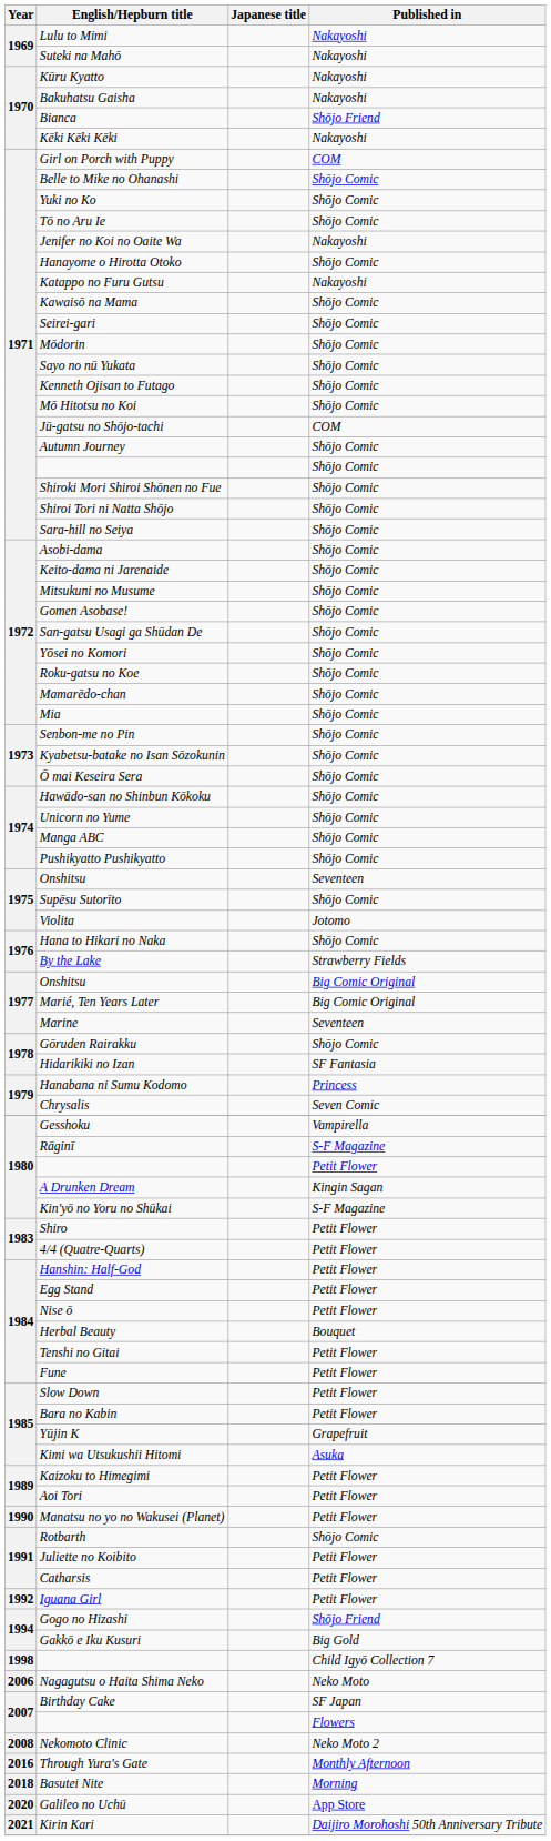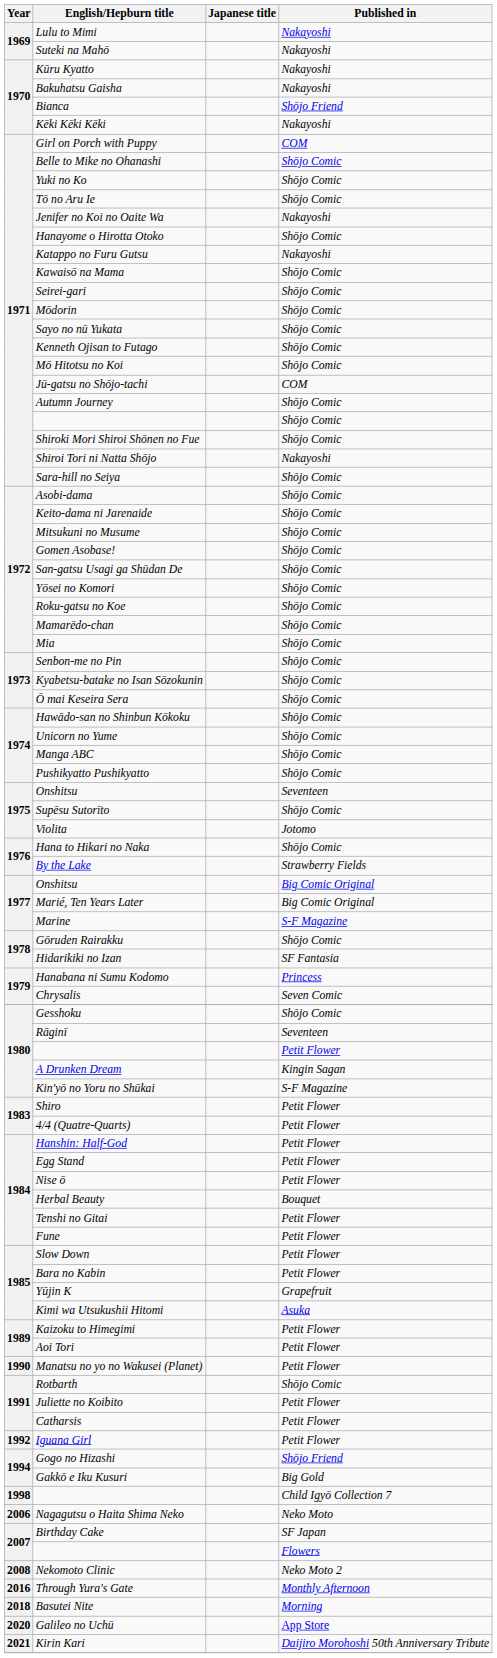 <table class="wikitable plainrowheaders sortable">
 <tr>
 <th scope="col">Year</th>
 <th scope="col">English/Hepburn title</th>
 <th scope="col">Japanese title</th>
 <th scope="col">Published in</th>
 </tr>
 <tr>
 <th rowspan="2" scope="row">1969</th>
 <td><em>Lulu to Mimi</em></td>
 <td></td>
 <td><em><a href='#'>Nakayoshi</a></em></td>
 </tr>
 <tr>
 <td><em>Suteki na Mahō</em></td>
 <td></td>
 <td><em>Nakayoshi</em></td>
 </tr>
 <tr>
 <th rowspan="4" scope="row">1970</th>
 <td><em>Kūru Kyatto</em></td>
 <td></td>
 <td><em>Nakayoshi</em></td>
 </tr>
 <tr>
 <td><em>Bakuhatsu Gaisha</em></td>
 <td></td>
 <td><em>Nakayoshi</em></td>
 </tr>
 <tr>
 <td><em>Bianca</em></td>
 <td></td>
 <td><em><a href='#'>Shōjo Friend</a></em></td>
 </tr>
 <tr>
 <td><em>Kēki Kēki Kēki</em></td>
 <td></td>
 <td><em>Nakayoshi</em></td>
 </tr>
 <tr>
 <th rowspan="19" scope="row">1971</th>
 <td><em>Girl on Porch with Puppy</em></td>
 <td></td>
 <td><em><a href='#'>COM</a></em></td>
 </tr>
 <tr>
 <td><em>Belle to Mike no Ohanashi</em></td>
 <td></td>
 <td><em><a href='#'>Shōjo Comic</a></em></td>
 </tr>
 <tr>
 <td><em>Yuki no Ko</em></td>
 <td></td>
 <td><em>Shōjo Comic</em></td>
 </tr>
 <tr>
 <td><em>Tō no Aru Ie</em></td>
 <td></td>
 <td><em>Shōjo Comic</em></td>
 </tr>
 <tr>
 <td><em>Jenifer no Koi no Oaite Wa</em></td>
 <td></td>
 <td><em>Nakayoshi</em></td>
 </tr>
 <tr>
 <td><em>Hanayome o Hirotta Otoko</em></td>
 <td></td>
 <td><em>Shōjo Comic</em></td>
 </tr>
 <tr>
 <td><em>Katappo no Furu Gutsu</em></td>
 <td></td>
 <td><em>Nakayoshi</em></td>
 </tr>
 <tr>
 <td><em>Kawaisō na Mama</em></td>
 <td></td>
 <td><em>Shōjo Comic</em></td>
 </tr>
 <tr>
 <td><em>Seirei-gari</em></td>
 <td></td>
 <td><em>Shōjo Comic</em></td>
 </tr>
 <tr>
 <td><em>Mōdorin</em></td>
 <td></td>
 <td><em>Shōjo Comic</em></td>
 </tr>
 <tr>
 <td><em>Sayo no nū Yukata</em></td>
 <td></td>
 <td><em>Shōjo Comic</em></td>
 </tr>
 <tr>
 <td><em>Kenneth Ojisan to Futago</em></td>
 <td></td>
 <td><em>Shōjo Comic</em></td>
 </tr>
 <tr>
 <td><em>Mō Hitotsu no Koi</em></td>
 <td></td>
 <td><em>Shōjo Comic</em></td>
 </tr>
 <tr>
 <td><em>Jū-gatsu no Shōjo-tachi</em></td>
 <td></td>
 <td><em>COM</em></td>
 </tr>
 <tr>
 <td><em>Autumn Journey</em></td>
 <td></td>
 <td><em>Shōjo Comic</em></td>
 </tr>
 <tr>
 <td></td>
 <td></td>
 <td><em>Shōjo Comic</em></td>
 </tr>
 <tr>
 <td><em>Shiroki Mori Shiroi Shōnen no Fue</em></td>
 <td></td>
 <td><em>Shōjo Comic</em></td>
 </tr>
 <tr>
 <td><em>Shiroi Tori ni Natta Shōjo</em></td>
 <td></td>
-<td><em>Shōjo Comic</em></td>
+<td><em>Nakayoshi</em></td>
 </tr>
 <tr>
 <td><em>Sara-hill no Seiya</em></td>
 <td></td>
 <td><em>Shōjo Comic</em></td>
 </tr>
 <tr>
 <th rowspan="9" scope="row">1972</th>
 <td><em>Asobi-dama</em></td>
 <td></td>
 <td><em>Shōjo Comic</em></td>
 </tr>
 <tr>
 <td><em>Keito-dama ni Jarenaide</em></td>
 <td></td>
 <td><em>Shōjo Comic</em></td>
 </tr>
 <tr>
 <td><em>Mitsukuni no Musume</em></td>
 <td></td>
 <td><em>Shōjo Comic</em></td>
 </tr>
 <tr>
 <td><em>Gomen Asobase!</em></td>
 <td></td>
 <td><em>Shōjo Comic</em></td>
 </tr>
 <tr>
 <td><em>San-gatsu Usagi ga Shūdan De</em></td>
 <td></td>
 <td><em>Shōjo Comic</em></td>
 </tr>
 <tr>
 <td><em>Yōsei no Komori</em></td>
 <td></td>
 <td><em>Shōjo Comic</em></td>
 </tr>
 <tr>
 <td><em>Roku-gatsu no Koe</em></td>
 <td></td>
 <td><em>Shōjo Comic</em></td>
 </tr>
 <tr>
 <td><em>Mamarēdo-chan</em></td>
 <td></td>
 <td><em>Shōjo Comic</em></td>
 </tr>
 <tr>
 <td><em>Mia</em></td>
 <td></td>
 <td><em>Shōjo Comic</em></td>
 </tr>
 <tr>
 <th rowspan="3" scope="row">1973</th>
 <td><em>Senbon-me no Pin</em></td>
 <td></td>
 <td><em>Shōjo Comic</em></td>
 </tr>
 <tr>
 <td><em>Kyabetsu-batake no Isan Sōzokunin</em></td>
 <td></td>
 <td><em>Shōjo Comic</em></td>
 </tr>
 <tr>
 <td><em>Ō mai Keseira Sera</em></td>
 <td></td>
 <td><em>Shōjo Comic</em></td>
 </tr>
 <tr>
 <th rowspan="4" scope="row">1974</th>
 <td><em>Hawādo-san no Shinbun Kōkoku</em></td>
 <td></td>
 <td><em>Shōjo Comic</em></td>
 </tr>
 <tr>
 <td><em>Unicorn no Yume</em></td>
 <td></td>
 <td><em>Shōjo Comic</em></td>
 </tr>
 <tr>
 <td><em>Manga ABC</em></td>
 <td></td>
 <td><em>Shōjo Comic</em></td>
 </tr>
 <tr>
 <td><em>Pushikyatto Pushikyatto</em></td>
 <td></td>
 <td><em>Shōjo Comic</em></td>
 </tr>
 <tr>
 <th rowspan="3" scope="row">1975</th>
 <td><em>Onshitsu</em></td>
 <td></td>
 <td><em>Seventeen</em></td>
 </tr>
 <tr>
 <td><em>Supēsu Sutorīto</em></td>
 <td></td>
 <td><em>Shōjo Comic</em></td>
 </tr>
 <tr>
 <td><em>Violita</em></td>
 <td></td>
 <td><em>Jotomo</em></td>
 </tr>
 <tr>
 <th rowspan="2" scope="row">1976</th>
 <td><em>Hana to Hikari no Naka</em></td>
 <td></td>
 <td><em>Shōjo Comic</em></td>
 </tr>
 <tr>
 <td><em><a href='#'>By the Lake</a></em></td>
 <td></td>
 <td><em>Strawberry Fields</em></td>
 </tr>
 <tr>
 <th rowspan="3" scope="row">1977</th>
 <td><em>Onshitsu</em></td>
 <td></td>
 <td><em><a href='#'>Big Comic Original</a></em></td>
 </tr>
 <tr>
 <td><em>Marié, Ten Years Later</em></td>
 <td></td>
 <td><em>Big Comic Original</em></td>
 </tr>
 <tr>
 <td><em>Marine</em></td>
 <td></td>
-<td><em>Seventeen</em></td>
+<td><em><a href='#'>S-F Magazine</a></em></td>
 </tr>
 <tr>
 <th rowspan="2" scope="row">1978</th>
 <td><em>Gōruden Rairakku</em></td>
 <td></td>
 <td><em>Shōjo Comic</em></td>
 </tr>
 <tr>
 <td><em>Hidarikiki no Izan</em></td>
 <td></td>
 <td><em>SF Fantasia</em></td>
 </tr>
 <tr>
 <th rowspan="2" scope="row">1979</th>
 <td><em>Hanabana ni Sumu Kodomo</em></td>
 <td></td>
 <td><em><a href='#'>Princess</a></em></td>
 </tr>
 <tr>
 <td><em>Chrysalis</em></td>
 <td></td>
 <td><em>Seven Comic</em></td>
 </tr>
 <tr>
 </tr>
 <tr>
 <th rowspan="5" scope="row">1980</th>
 <td><em>Gesshoku</em></td>
 <td></td>
-<td><em>Vampirella</em></td>
+<td><em>Shōjo Comic</em></td>
 </tr>
 <tr>
 <td><em>Rāginī</em></td>
 <td></td>
-<td><em><a href='#'>S-F Magazine</a></em></td>
+<td><em>Seventeen</em></td>
 </tr>
 <tr>
 <td><em></em></td>
 <td></td>
 <td><em><a href='#'>Petit Flower</a></em></td>
 </tr>
 <tr>
 <td><em><a href='#'>A Drunken Dream</a></em></td>
 <td></td>
 <td><em>Kingin Sagan</em></td>
 </tr>
 <tr>
 <td><em>Kin'yō no Yoru no Shūkai</em></td>
 <td></td>
 <td><em>S-F Magazine</em></td>
 </tr>
 <tr>
 <th rowspan="2" scope="row">1983</th>
 <td><em>Shiro</em></td>
 <td></td>
 <td><em>Petit Flower</em></td>
 </tr>
 <tr>
 <td><em>4/4 (Quatre-Quarts)</em></td>
 <td></td>
 <td><em>Petit Flower</em></td>
 </tr>
 <tr>
 <th rowspan="6" scope="row">1984</th>
 <td><em><a href='#'>Hanshin: Half-God</a></em></td>
 <td></td>
 <td><em>Petit Flower</em></td>
 </tr>
 <tr>
 <td><em>Egg Stand</em></td>
 <td></td>
 <td><em>Petit Flower</em></td>
 </tr>
 <tr>
 <td><em>Nise ō</em></td>
 <td></td>
 <td><em>Petit Flower</em></td>
 </tr>
 <tr>
 <td><em>Herbal Beauty</em></td>
 <td></td>
 <td><em>Bouquet</em></td>
 </tr>
 <tr>
 <td><em>Tenshi no Gitai</em></td>
 <td></td>
 <td><em>Petit Flower</em></td>
 </tr>
 <tr>
 <td><em>Fune</em></td>
 <td></td>
 <td><em>Petit Flower</em></td>
 </tr>
 <tr>
 <th rowspan="4" scope="row">1985</th>
 <td><em>Slow Down</em></td>
 <td></td>
 <td><em>Petit Flower</em></td>
 </tr>
 <tr>
 <td><em>Bara no Kabin</em></td>
 <td></td>
 <td><em>Petit Flower</em></td>
 </tr>
 <tr>
 <td><em>Yūjin K</em></td>
 <td></td>
 <td><em>Grapefruit</em></td>
 </tr>
 <tr>
 <td><em>Kimi wa Utsukushii Hitomi</em></td>
 <td></td>
 <td><em><a href='#'>Asuka</a></em></td>
 </tr>
 <tr>
 <th rowspan="2" scope="row">1989</th>
 <td><em>Kaizoku to Himegimi</em></td>
 <td></td>
 <td><em>Petit Flower</em></td>
 </tr>
 <tr>
 <td><em>Aoi Tori</em></td>
 <td></td>
 <td><em>Petit Flower</em></td>
 </tr>
 <tr>
 <th scope="row">1990</th>
 <td><em>Manatsu no yo no Wakusei (Planet)</em></td>
 <td></td>
 <td><em>Petit Flower</em></td>
 </tr>
 <tr>
 <th rowspan="3" scope="row">1991</th>
 <td><em>Rotbarth</em></td>
 <td></td>
 <td><em>Shōjo Comic</em></td>
 </tr>
 <tr>
 <td><em>Juliette no Koibito</em></td>
 <td></td>
 <td><em>Petit Flower</em></td>
 </tr>
 <tr>
 <td><em>Catharsis</em></td>
 <td></td>
 <td><em>Petit Flower</em></td>
 </tr>
 <tr>
 <th scope="row">1992</th>
 <td><em><a href='#'>Iguana Girl</a></em></td>
 <td></td>
 <td><em>Petit Flower</em></td>
 </tr>
 <tr>
 <th rowspan="2" scope="row">1994</th>
 <td><em>Gogo no Hizashi</em></td>
 <td></td>
 <td><em><a href='#'>Shōjo Friend</a></em></td>
 </tr>
 <tr>
 <td><em>Gakkō e Iku Kusuri</em></td>
 <td></td>
 <td><em>Big Gold</em></td>
 </tr>
 <tr>
 <th scope="row">1998</th>
 <td></td>
 <td></td>
 <td><em>Child Igyō Collection 7</em></td>
 </tr>
 <tr>
 <th scope="row">2006</th>
 <td><em>Nagagutsu o Haita Shima Neko</em></td>
 <td></td>
 <td><em>Neko Moto</em></td>
 </tr>
 <tr>
 <th scope="row" rowspan="2">2007</th>
 <td><em>Birthday Cake</em></td>
 <td></td>
 <td><em>SF Japan</em></td>
 </tr>
 <tr>
 <td></td>
 <td></td>
 <td><em><a href='#'>Flowers</a></em></td>
 </tr>
 <tr>
 <th scope="row">2008</th>
 <td><em>Nekomoto Clinic</em></td>
 <td></td>
 <td><em>Neko Moto 2</em></td>
 </tr>
 <tr>
 <th scope="row">2016</th>
 <td><em>Through Yura's Gate</em></td>
 <td></td>
 <td><em><a href='#'>Monthly Afternoon</a></em></td>
 </tr>
 <tr>
 <th scope="row">2018</th>
 <td><em>Basutei Nite</em></td>
 <td></td>
 <td><em><a href='#'>Morning</a></em></td>
 </tr>
 <tr>
 <th scope="row">2020</th>
 <td><em>Galileo no Uchū</em></td>
 <td></td>
 <td><a href='#'>App Store</a></td>
 </tr>
 <tr>
 <th scope="row">2021</th>
 <td><em>Kirin Kari</em></td>
 <td></td>
 <td><em><a href='#'>Daijiro Morohoshi</a> 50th Anniversary Tribute</em></td>
 </tr>
 <tr>
 </tr>
 </table>
